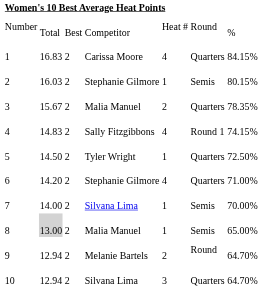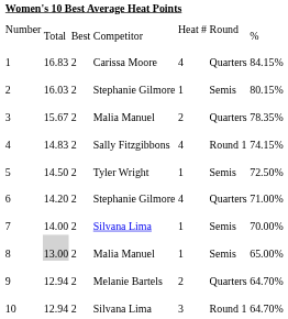 <table class="MsoNormalTable">
 <tr>
 <td colspan="8"><br><strong><u>Women's 10 Best Average Heat Points</u></strong></td>
 </tr>
 <tr>
 <td>Number</td>
 <td><br>Total</td>
 <td><br>Best</td>
 <td><br>Competitor</td>
 <td>Heat #</td>
 <td>Round</td>
 <td><br>%</td>
 <td></td>
 </tr>
 <tr>
 <td><br>1</td>
 <td><br>16.83</td>
 <td><br>2</td>
 <td><br>Carissa  Moore</td>
 <td><br>4</td>
 <td><br>Quarters</td>
 <td><br>84.15%</td>
 <td></td>
 </tr>
 <tr>
 <td><br>2</td>
 <td><br>16.03</td>
 <td><br>2</td>
 <td><br>Stephanie  Gilmore</td>
 <td><br>1</td>
 <td><br>Semis</td>
 <td><br>80.15%</td>
 <td></td>
 </tr>
 <tr>
 <td><br>3</td>
 <td><br>15.67</td>
 <td><br>2</td>
 <td><br>Malia  Manuel</td>
 <td><br>2</td>
 <td><br>Quarters</td>
 <td><br>78.35%</td>
 <td></td>
 </tr>
 <tr>
 <td><br>4</td>
 <td><br>14.83</td>
 <td><br>2</td>
 <td><br>Sally  Fitzgibbons</td>
 <td><br>4</td>
 <td><br>Round  1</td>
 <td><br>74.15%</td>
 <td></td>
 </tr>
 <tr>
 <td><br>5</td>
 <td><br>14.50</td>
 <td><br>2</td>
 <td><br>Tyler  Wright</td>
 <td><br>1</td>
-<td><br>Quarters</td>
+<td><br>Semis</td>
 <td><br>72.50%</td>
 <td></td>
 </tr>
 <tr>
 <td><br>6</td>
 <td><br>14.20</td>
 <td><br>2</td>
 <td><br>Stephanie  Gilmore</td>
 <td><br>4</td>
 <td><br>Quarters</td>
 <td><br>71.00%</td>
 <td></td>
 </tr>
 <tr>
 <td><br>7</td>
 <td><br>14.00</td>
 <td><br>2</td>
 <td><br><a href='#'>Silvana Lima</a></td>
 <td><br>1</td>
 <td><br>Semis</td>
 <td><br>70.00%</td>
 <td></td>
 </tr>
 <tr>
 <td><br>8</td>
 <td style="background: lightgrey;"><br>13.00</td>
 <td><br>2</td>
 <td><br>Malia  Manuel</td>
 <td><br>1</td>
 <td><br>Semis</td>
 <td><br>65.00%</td>
 <td></td>
 </tr>
 <tr>
 <td><br>9</td>
 <td><br>12.94</td>
 <td><br>2</td>
 <td><br>Melanie  Bartels</td>
 <td><br>2</td>
-<td>Round</td>
+<td><br>Quarters</td>
 <td><br>64.70%</td>
 <td></td>
 </tr>
 <tr>
 <td><br>10</td>
 <td><br>12.94</td>
 <td><br>2</td>
 <td><br>Silvana  Lima</td>
 <td><br>3</td>
-<td><br>Quarters</td>
+<td><br>Round  1</td>
 <td><br>64.70%</td>
 <td></td>
 </tr>
 </table>
